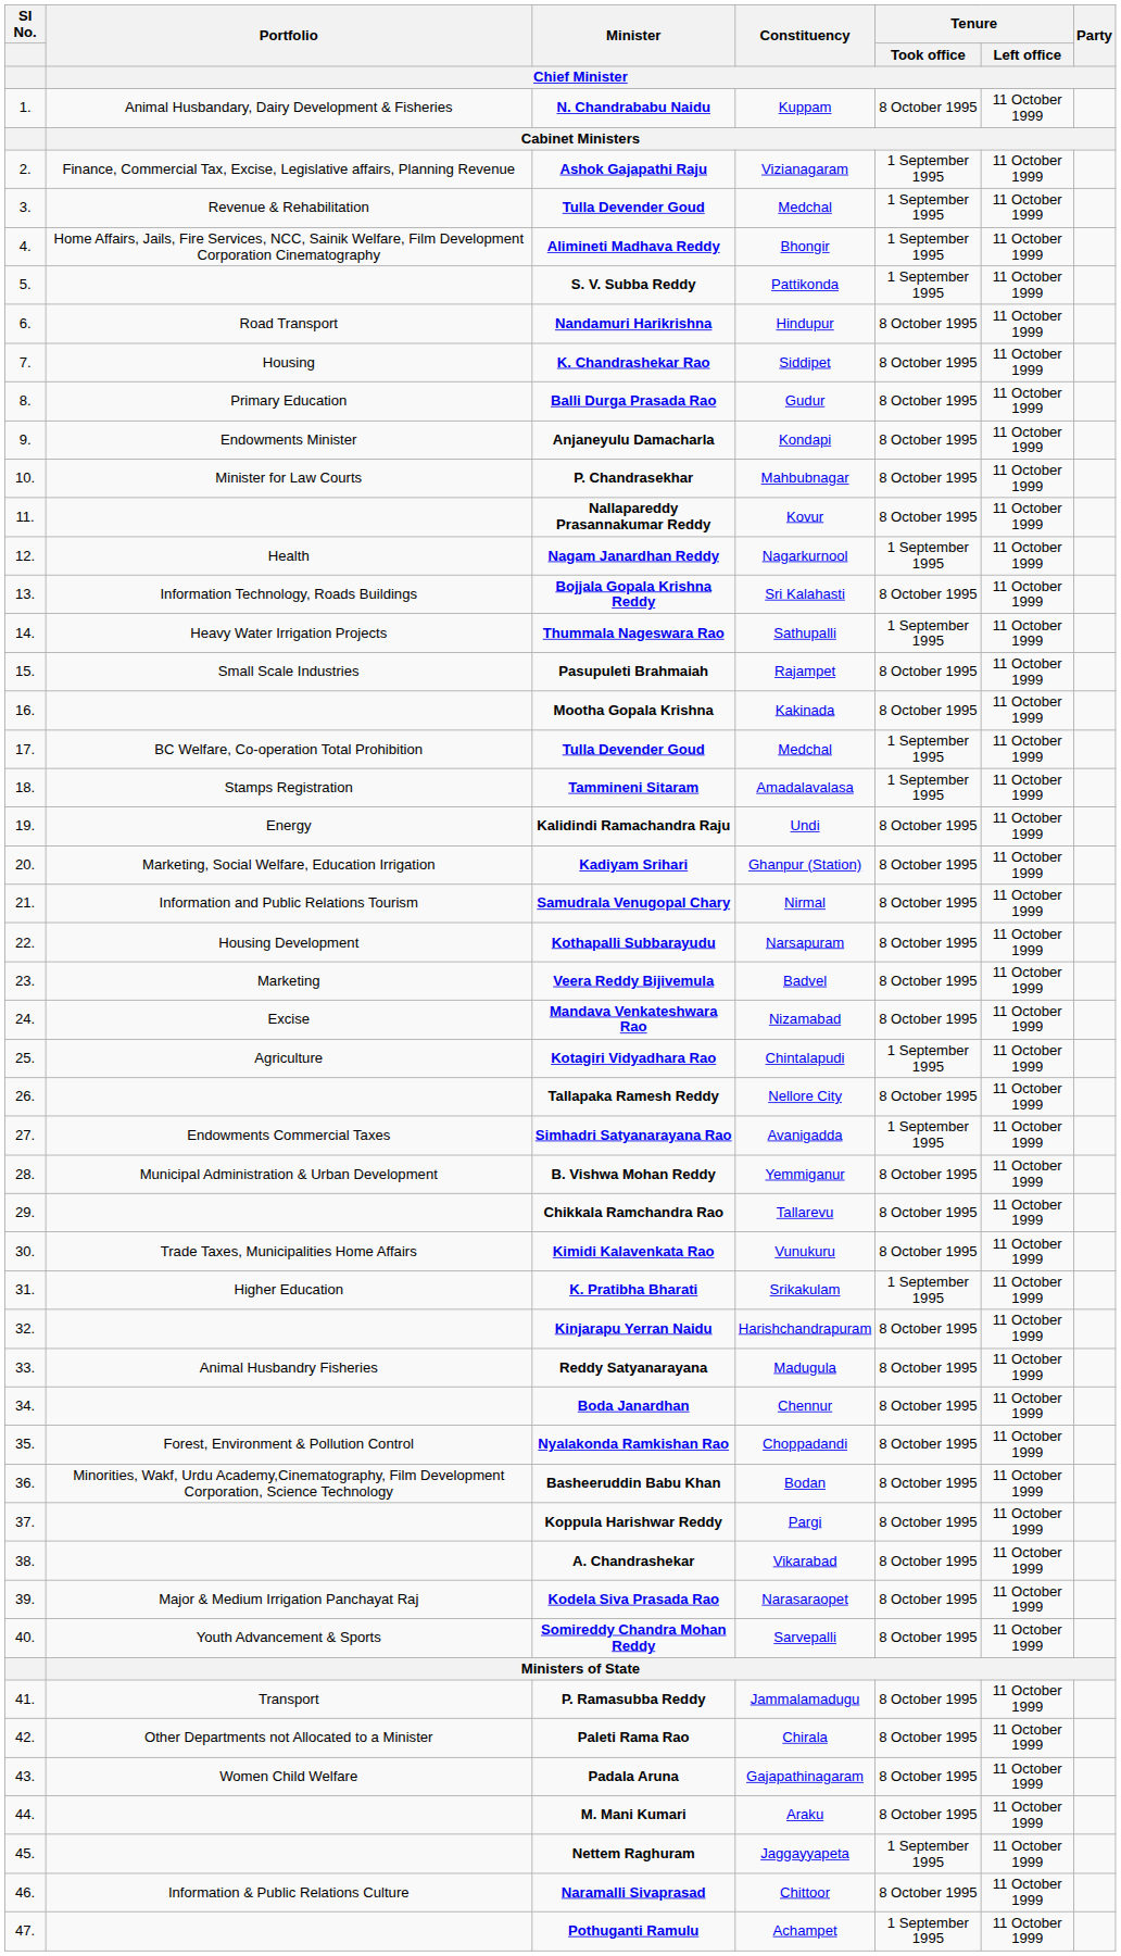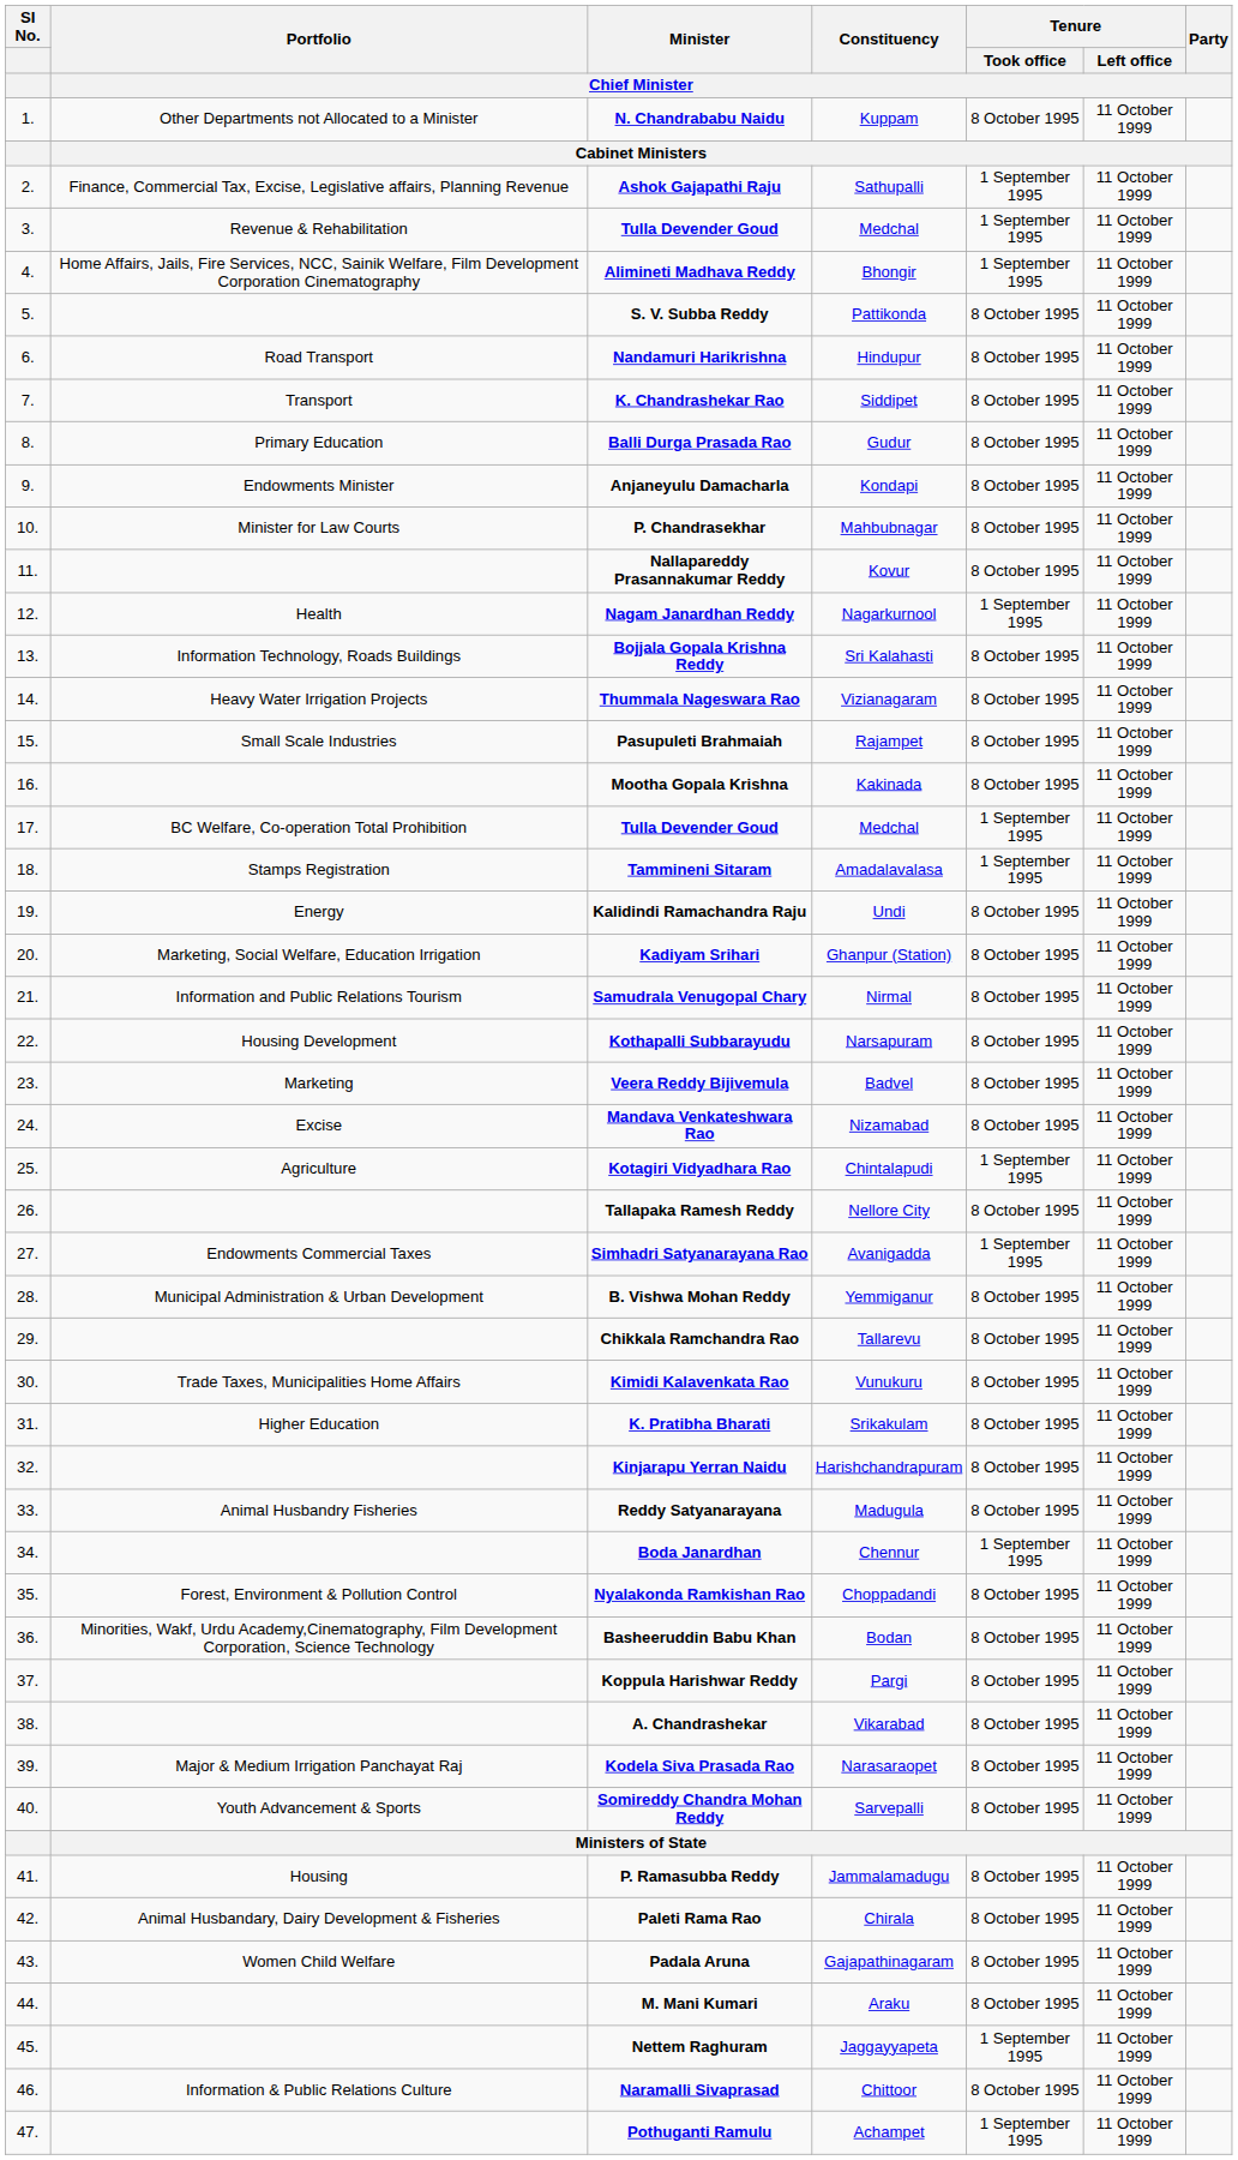 <table class ="wikitable">
 <tr>
 <th>SI No.</th>
 <th rowspan="2">Portfolio</th>
 <th rowspan=2>Minister</th>
 <th rowspan=2>Constituency</th>
 <th colspan=2>Tenure</th>
 <th rowspan=2 colspan="2" scope="col">Party</th>
 </tr>
 <tr>
 <th></th>
 <th>Took office</th>
 <th>Left office</th>
 </tr>
 <tr style="text-align: center;">
 <th></th>
 <th colspan="7"><strong><a href='#'>Chief Minister</a></strong></th>
 </tr>
 <tr style="text-align: center;">
 <td>1.</td>
-<td>Animal Husbandary, Dairy Development & Fisheries</td>
+<td>Other Departments not Allocated to a Minister</td>
 <td><strong><a href='#'>N. Chandrababu Naidu</a></strong></td>
 <td><a href='#'>Kuppam</a></td>
 <td>8 October 1995</td>
 <td>11 October 1999</td>
 <td></td>
 </tr>
 <tr style="text-align: center;">
 <th></th>
 <th colspan="7"><strong>Cabinet Ministers</strong></th>
 </tr>
 <tr style="text-align: center;">
 <td>2.</td>
 <td>Finance, Commercial Tax, Excise, Legislative affairs, Planning  Revenue</td>
 <td><strong><a href='#'>Ashok Gajapathi Raju</a></strong></td>
-<td><a href='#'>Vizianagaram</a></td>
+<td><a href='#'>Sathupalli</a></td>
 <td>1 September 1995</td>
 <td>11 October 1999</td>
 <td></td>
 </tr>
 <tr style="text-align: center;">
 <td>3.</td>
 <td>Revenue & Rehabilitation</td>
 <td><strong><a href='#'>Tulla Devender Goud</a></strong></td>
 <td><a href='#'>Medchal</a></td>
 <td>1 September 1995</td>
 <td>11 October 1999</td>
 <td></td>
 </tr>
 <tr style="text-align: center;">
 <td>4.</td>
 <td>Home Affairs, Jails, Fire Services, NCC, Sainik Welfare, Film Development Corporation  Cinematography</td>
 <td><strong><a href='#'>Alimineti Madhava Reddy</a></strong></td>
 <td><a href='#'>Bhongir</a></td>
 <td>1 September 1995</td>
 <td>11 October 1999</td>
 <td></td>
 </tr>
 <tr style="text-align: center;">
 <td>5.</td>
 <td></td>
 <td><strong>S. V. Subba Reddy</strong></td>
 <td><a href='#'>Pattikonda</a></td>
-<td>1 September 1995</td>
+<td>8 October 1995</td>
 <td>11 October 1999</td>
 <td></td>
 </tr>
 <tr style="text-align: center;">
 <td>6.</td>
 <td>Road Transport</td>
 <td><strong><a href='#'>Nandamuri Harikrishna</a></strong></td>
 <td><a href='#'>Hindupur</a></td>
 <td>8 October 1995</td>
 <td>11 October 1999</td>
 <td></td>
 </tr>
 <tr style="text-align: center;">
 <td>7.</td>
-<td>Housing</td>
+<td>Transport</td>
 <td><strong><a href='#'>K. Chandrashekar Rao</a></strong></td>
 <td><a href='#'>Siddipet</a></td>
 <td>8 October 1995</td>
 <td>11 October 1999</td>
 <td></td>
 </tr>
 <tr style="text-align: center;">
 <td>8.</td>
 <td>Primary Education</td>
 <td><strong><a href='#'>Balli Durga Prasada Rao</a></strong></td>
 <td><a href='#'>Gudur</a></td>
 <td>8 October 1995</td>
 <td>11 October 1999</td>
 <td></td>
 </tr>
 <tr style="text-align: center;">
 <td>9.</td>
 <td>Endowments Minister</td>
 <td><strong>Anjaneyulu Damacharla</strong></td>
 <td><a href='#'>Kondapi</a></td>
 <td>8 October 1995</td>
 <td>11 October 1999</td>
 <td></td>
 </tr>
 <tr style="text-align: center;">
 <td>10.</td>
 <td>Minister for Law  Courts</td>
 <td><strong>P. Chandrasekhar</strong></td>
 <td><a href='#'>Mahbubnagar</a></td>
 <td>8 October 1995</td>
 <td>11 October 1999</td>
 <td></td>
 </tr>
 <tr style="text-align: center;">
 <td>11.</td>
 <td></td>
 <td><strong>Nallapareddy Prasannakumar Reddy</strong></td>
 <td><a href='#'>Kovur</a></td>
 <td>8 October 1995</td>
 <td>11 October 1999</td>
 <td></td>
 </tr>
 <tr style="text-align: center;">
 <td>12.</td>
 <td>Health</td>
 <td><strong><a href='#'>Nagam Janardhan Reddy</a></strong></td>
 <td><a href='#'>Nagarkurnool</a></td>
 <td>1 September 1995</td>
 <td>11 October 1999</td>
 <td></td>
 </tr>
 <tr style="text-align: center;">
 <td>13.</td>
 <td>Information Technology, Roads  Buildings</td>
 <td><strong><a href='#'>Bojjala Gopala Krishna Reddy</a></strong></td>
 <td><a href='#'>Sri Kalahasti</a></td>
 <td>8 October 1995</td>
 <td>11 October 1999</td>
 <td></td>
 </tr>
 <tr style="text-align: center;">
 <td>14.</td>
 <td>Heavy Water Irrigation Projects</td>
 <td><strong><a href='#'>Thummala Nageswara Rao</a></strong></td>
-<td><a href='#'>Sathupalli</a></td>
-<td>1 September 1995</td>
+<td><a href='#'>Vizianagaram</a></td>
+<td>8 October 1995</td>
 <td>11 October 1999</td>
 <td></td>
 </tr>
 <tr style="text-align: center;">
 <td>15.</td>
 <td>Small Scale Industries</td>
 <td><strong>Pasupuleti Brahmaiah</strong></td>
 <td><a href='#'>Rajampet</a></td>
 <td>8 October 1995</td>
 <td>11 October 1999</td>
 <td></td>
 </tr>
 <tr style="text-align: center;">
 <td>16.</td>
 <td></td>
 <td><strong>Mootha Gopala Krishna</strong></td>
 <td><a href='#'>Kakinada</a></td>
 <td>8 October 1995</td>
 <td>11 October 1999</td>
 <td></td>
 </tr>
 <tr style="text-align: center;">
 <td>17.</td>
 <td>BC Welfare, Co-operation  Total Prohibition</td>
 <td><strong><a href='#'>Tulla Devender Goud</a></strong></td>
 <td><a href='#'>Medchal</a></td>
 <td>1 September 1995</td>
 <td>11 October 1999</td>
 <td></td>
 </tr>
 <tr style="text-align: center;">
 <td>18.</td>
 <td>Stamps  Registration</td>
 <td><strong><a href='#'>Tammineni Sitaram</a></strong></td>
 <td><a href='#'>Amadalavalasa</a></td>
 <td>1 September 1995</td>
 <td>11 October 1999</td>
 <td></td>
 </tr>
 <tr style="text-align: center;">
 <td>19.</td>
 <td>Energy</td>
 <td><strong>Kalidindi Ramachandra Raju</strong></td>
 <td><a href='#'>Undi</a></td>
 <td>8 October 1995</td>
 <td>11 October 1999</td>
 <td></td>
 </tr>
 <tr style="text-align: center;">
 <td>20.</td>
 <td>Marketing, Social Welfare, Education  Irrigation</td>
 <td><strong><a href='#'>Kadiyam Srihari</a></strong></td>
 <td><a href='#'>Ghanpur (Station)</a></td>
 <td>8 October 1995</td>
 <td>11 October 1999</td>
 <td></td>
 </tr>
 <tr style="text-align: center;">
 <td>21.</td>
 <td>Information and Public Relations  Tourism</td>
 <td><strong><a href='#'>Samudrala Venugopal Chary</a></strong></td>
 <td><a href='#'>Nirmal</a></td>
 <td>8 October 1995</td>
 <td>11 October 1999</td>
 <td></td>
 </tr>
 <tr style="text-align: center;">
 <td>22.</td>
 <td>Housing Development</td>
 <td><strong><a href='#'>Kothapalli Subbarayudu</a></strong></td>
 <td><a href='#'>Narsapuram</a></td>
 <td>8 October 1995</td>
 <td>11 October 1999</td>
 <td></td>
 </tr>
 <tr style="text-align: center;">
 <td>23.</td>
 <td>Marketing</td>
 <td><strong><a href='#'>Veera Reddy Bijivemula</a></strong></td>
 <td><a href='#'>Badvel</a></td>
 <td>8 October 1995</td>
 <td>11 October 1999</td>
 <td></td>
 </tr>
 <tr style="text-align: center;">
 <td>24.</td>
 <td>Excise</td>
 <td><strong><a href='#'>Mandava Venkateshwara Rao</a></strong></td>
 <td><a href='#'>Nizamabad</a></td>
 <td>8 October 1995</td>
 <td>11 October 1999</td>
 <td></td>
 </tr>
 <tr style="text-align: center;">
 <td>25.</td>
 <td>Agriculture</td>
 <td><strong><a href='#'>Kotagiri Vidyadhara Rao</a></strong></td>
 <td><a href='#'>Chintalapudi</a></td>
 <td>1 September 1995</td>
 <td>11 October 1999</td>
 <td></td>
 </tr>
 <tr style="text-align: center;">
 <td>26.</td>
 <td></td>
 <td><strong>Tallapaka Ramesh Reddy</strong></td>
 <td><a href='#'>Nellore City</a></td>
 <td>8 October 1995</td>
 <td>11 October 1999</td>
 <td></td>
 </tr>
 <tr style="text-align: center;">
 <td>27.</td>
 <td>Endowments  Commercial Taxes</td>
 <td><strong><a href='#'>Simhadri Satyanarayana Rao</a></strong></td>
 <td><a href='#'>Avanigadda</a></td>
 <td>1 September 1995</td>
 <td>11 October 1999</td>
 <td></td>
 </tr>
 <tr style="text-align: center;">
 <td>28.</td>
 <td>Municipal Administration & Urban Development</td>
 <td><strong>B. Vishwa Mohan Reddy</strong></td>
 <td><a href='#'>Yemmiganur</a></td>
 <td>8 October 1995</td>
 <td>11 October 1999</td>
 <td></td>
 </tr>
 <tr style="text-align: center;">
 <td>29.</td>
 <td></td>
 <td><strong>Chikkala Ramchandra Rao</strong></td>
 <td><a href='#'>Tallarevu</a></td>
 <td>8 October 1995</td>
 <td>11 October 1999</td>
 <td></td>
 </tr>
 <tr style="text-align: center;">
 <td>30.</td>
 <td>Trade Taxes, Municipalities  Home Affairs</td>
 <td><strong><a href='#'>Kimidi Kalavenkata Rao</a></strong></td>
 <td><a href='#'>Vunukuru</a></td>
 <td>8 October 1995</td>
 <td>11 October 1999</td>
 <td></td>
 </tr>
 <tr style="text-align: center;">
 <td>31.</td>
 <td>Higher Education</td>
 <td><strong><a href='#'>K. Pratibha Bharati</a></strong></td>
 <td><a href='#'>Srikakulam</a></td>
-<td>1 September 1995</td>
+<td>8 October 1995</td>
 <td>11 October 1999</td>
 <td></td>
 </tr>
 <tr style="text-align: center;">
 <td>32.</td>
 <td></td>
 <td><strong><a href='#'>Kinjarapu Yerran Naidu</a></strong></td>
 <td><a href='#'>Harishchandrapuram</a></td>
 <td>8 October 1995</td>
 <td>11 October 1999</td>
 <td></td>
 </tr>
 <tr style="text-align: center;">
 <td>33.</td>
 <td>Animal Husbandry  Fisheries</td>
 <td><strong>Reddy Satyanarayana</strong></td>
 <td><a href='#'>Madugula</a></td>
 <td>8 October 1995</td>
 <td>11 October 1999</td>
 <td></td>
 </tr>
 <tr style="text-align: center;">
 <td>34.</td>
 <td></td>
 <td><strong><a href='#'>Boda Janardhan</a></strong></td>
 <td><a href='#'>Chennur</a></td>
-<td>8 October 1995</td>
+<td>1 September 1995</td>
 <td>11 October 1999</td>
 <td></td>
 </tr>
 <tr style="text-align: center;">
 <td>35.</td>
 <td>Forest, Environment & Pollution Control</td>
 <td><strong><a href='#'>Nyalakonda Ramkishan Rao</a></strong></td>
 <td><a href='#'>Choppadandi</a></td>
 <td>8 October 1995</td>
 <td>11 October 1999</td>
 <td></td>
 </tr>
 <tr style="text-align: center;">
 <td>36.</td>
 <td>Minorities, Wakf, Urdu Academy,Cinematography, Film Development Corporation, Science  Technology</td>
 <td><strong>Basheeruddin Babu Khan</strong></td>
 <td><a href='#'>Bodan</a></td>
 <td>8 October 1995</td>
 <td>11 October 1999</td>
 <td></td>
 </tr>
 <tr style="text-align: center;">
 <td>37.</td>
 <td></td>
 <td><strong>Koppula Harishwar Reddy</strong></td>
 <td><a href='#'>Pargi</a></td>
 <td>8 October 1995</td>
 <td>11 October 1999</td>
 <td></td>
 </tr>
 <tr style="text-align: center;">
 <td>38.</td>
 <td></td>
 <td><strong>A. Chandrashekar</strong></td>
 <td><a href='#'>Vikarabad</a></td>
 <td>8 October 1995</td>
 <td>11 October 1999</td>
 <td></td>
 </tr>
 <tr style="text-align: center;">
 <td>39.</td>
 <td>Major & Medium Irrigation  Panchayat Raj</td>
 <td><strong><a href='#'>Kodela Siva Prasada Rao</a></strong></td>
 <td><a href='#'>Narasaraopet</a></td>
 <td>8 October 1995</td>
 <td>11 October 1999</td>
 <td></td>
 </tr>
 <tr style="text-align: center;">
 <td>40.</td>
 <td>Youth Advancement & Sports</td>
 <td><strong><a href='#'>Somireddy Chandra Mohan Reddy</a></strong></td>
 <td><a href='#'>Sarvepalli</a></td>
 <td>8 October 1995</td>
 <td>11 October 1999</td>
 <td></td>
 </tr>
 <tr style="text-align: center;">
 <th></th>
 <th colspan="7"><strong>Ministers of State</strong></th>
 </tr>
 <tr style="text-align: center;">
 <td>41.</td>
-<td>Transport</td>
+<td>Housing</td>
 <td><strong>P. Ramasubba Reddy</strong></td>
 <td><a href='#'>Jammalamadugu</a></td>
 <td>8 October 1995</td>
 <td>11 October 1999</td>
 <td></td>
 </tr>
 <tr style="text-align: center;">
 <td>42.</td>
-<td>Other Departments not Allocated to a Minister</td>
+<td>Animal Husbandary, Dairy Development & Fisheries</td>
 <td><strong>Paleti Rama Rao</strong></td>
 <td><a href='#'>Chirala</a></td>
 <td>8 October 1995</td>
 <td>11 October 1999</td>
 <td></td>
 </tr>
 <tr style="text-align: center;">
 <td>43.</td>
 <td>Women  Child Welfare</td>
 <td><strong>Padala Aruna</strong></td>
 <td><a href='#'>Gajapathinagaram</a></td>
 <td>8 October 1995</td>
 <td>11 October 1999</td>
 <td></td>
 </tr>
 <tr style="text-align: center;">
 <td>44.</td>
 <td></td>
 <td><strong>M. Mani Kumari</strong></td>
 <td><a href='#'>Araku</a></td>
 <td>8 October 1995</td>
 <td>11 October 1999</td>
 <td></td>
 </tr>
 <tr style="text-align: center;">
 <td>45.</td>
 <td></td>
 <td><strong>Nettem Raghuram</strong></td>
 <td><a href='#'>Jaggayyapeta</a></td>
 <td>1 September 1995</td>
 <td>11 October 1999</td>
 <td></td>
 </tr>
 <tr style="text-align: center;">
 <td>46.</td>
 <td>Information & Public Relations  Culture</td>
 <td><strong><a href='#'>Naramalli Sivaprasad</a></strong></td>
 <td><a href='#'>Chittoor</a></td>
 <td>8 October 1995</td>
 <td>11 October 1999</td>
 <td></td>
 </tr>
 <tr style="text-align: center;">
 <td>47.</td>
 <td></td>
 <td><strong><a href='#'>Pothuganti Ramulu</a></strong></td>
 <td><a href='#'>Achampet</a></td>
 <td>1 September 1995</td>
 <td>11 October 1999</td>
 <td></td>
 </tr>
 </table>
